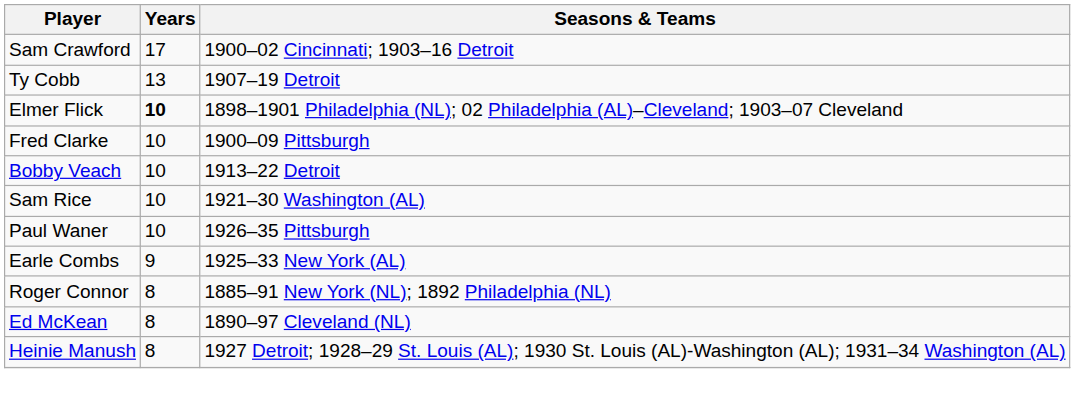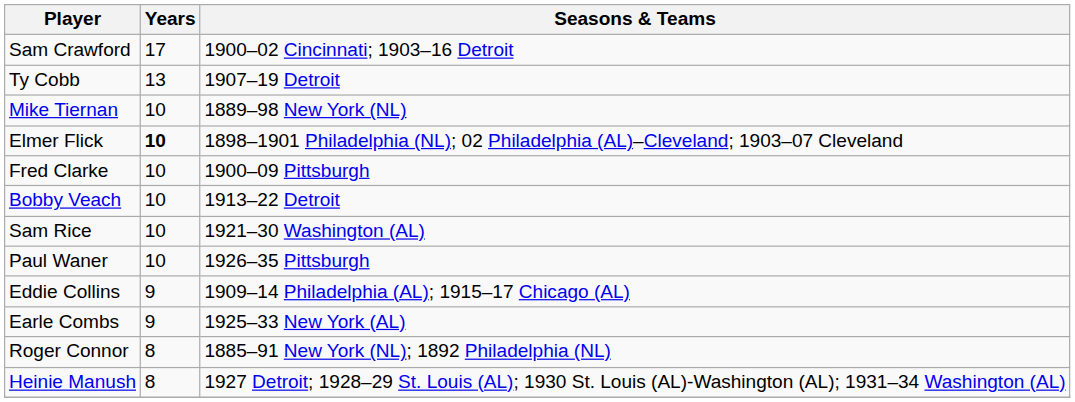 <table class="wikitable sortable">
 <tr>
 <th>Player</th>
 <th>Years</th>
 <th>Seasons & Teams</th>
 </tr>
 <tr>
 <td>Sam Crawford</td>
 <td>17</td>
 <td>1900–02 <a href='#'>Cincinnati</a>; 1903–16 <a href='#'>Detroit</a></td>
 </tr>
 <tr>
 <td>Ty Cobb</td>
 <td>13</td>
 <td>1907–19 <a href='#'>Detroit</a></td>
+</tr>
+<tr>
+<td><a href='#'>Mike Tiernan</a></td>
+<td>10</td>
+<td>1889–98 <a href='#'>New York (NL)</a></td>
 </tr>
 <tr>
 <td>Elmer Flick</td>
 <td><strong>10</strong></td>
 <td>1898–1901 <a href='#'>Philadelphia (NL)</a>; 02 <a href='#'>Philadelphia (AL)</a>–<a href='#'>Cleveland</a>; 1903–07 Cleveland</td>
 </tr>
 <tr>
 <td>Fred Clarke</td>
 <td>10</td>
 <td>1900–09 <a href='#'>Pittsburgh</a></td>
 </tr>
 <tr>
 <td><a href='#'>Bobby Veach</a></td>
 <td>10</td>
 <td>1913–22 <a href='#'>Detroit</a></td>
 </tr>
 <tr>
 <td>Sam Rice</td>
 <td>10</td>
 <td>1921–30 <a href='#'>Washington (AL)</a></td>
 </tr>
 <tr>
 <td>Paul Waner</td>
 <td>10</td>
 <td>1926–35 <a href='#'>Pittsburgh</a></td>
 </tr>
 <tr>
+<td>Eddie Collins</td>
+<td>9</td>
+<td>1909–14 <a href='#'>Philadelphia (AL)</a>; 1915–17 <a href='#'>Chicago (AL)</a></td>
+</tr>
+<tr>
 <td>Earle Combs</td>
 <td>9</td>
 <td>1925–33 <a href='#'>New York (AL)</a></td>
 </tr>
 <tr>
 <td>Roger Connor</td>
 <td>8</td>
 <td>1885–91 <a href='#'>New York (NL)</a>; 1892 <a href='#'>Philadelphia (NL)</a></td>
 </tr>
 <tr>
-<td><a href='#'>Ed McKean</a></td>
-<td>8</td>
-<td>1890–97 <a href='#'>Cleveland (NL)</a></td>
-</tr>
-<tr>
 <td><a href='#'>Heinie Manush</a></td>
 <td>8</td>
 <td>1927 <a href='#'>Detroit</a>; 1928–29 <a href='#'>St. Louis (AL)</a>; 1930 St. Louis (AL)-Washington (AL); 1931–34 <a href='#'>Washington (AL)</a></td>
 </tr>
 <tr>
 </tr>
 </table>
